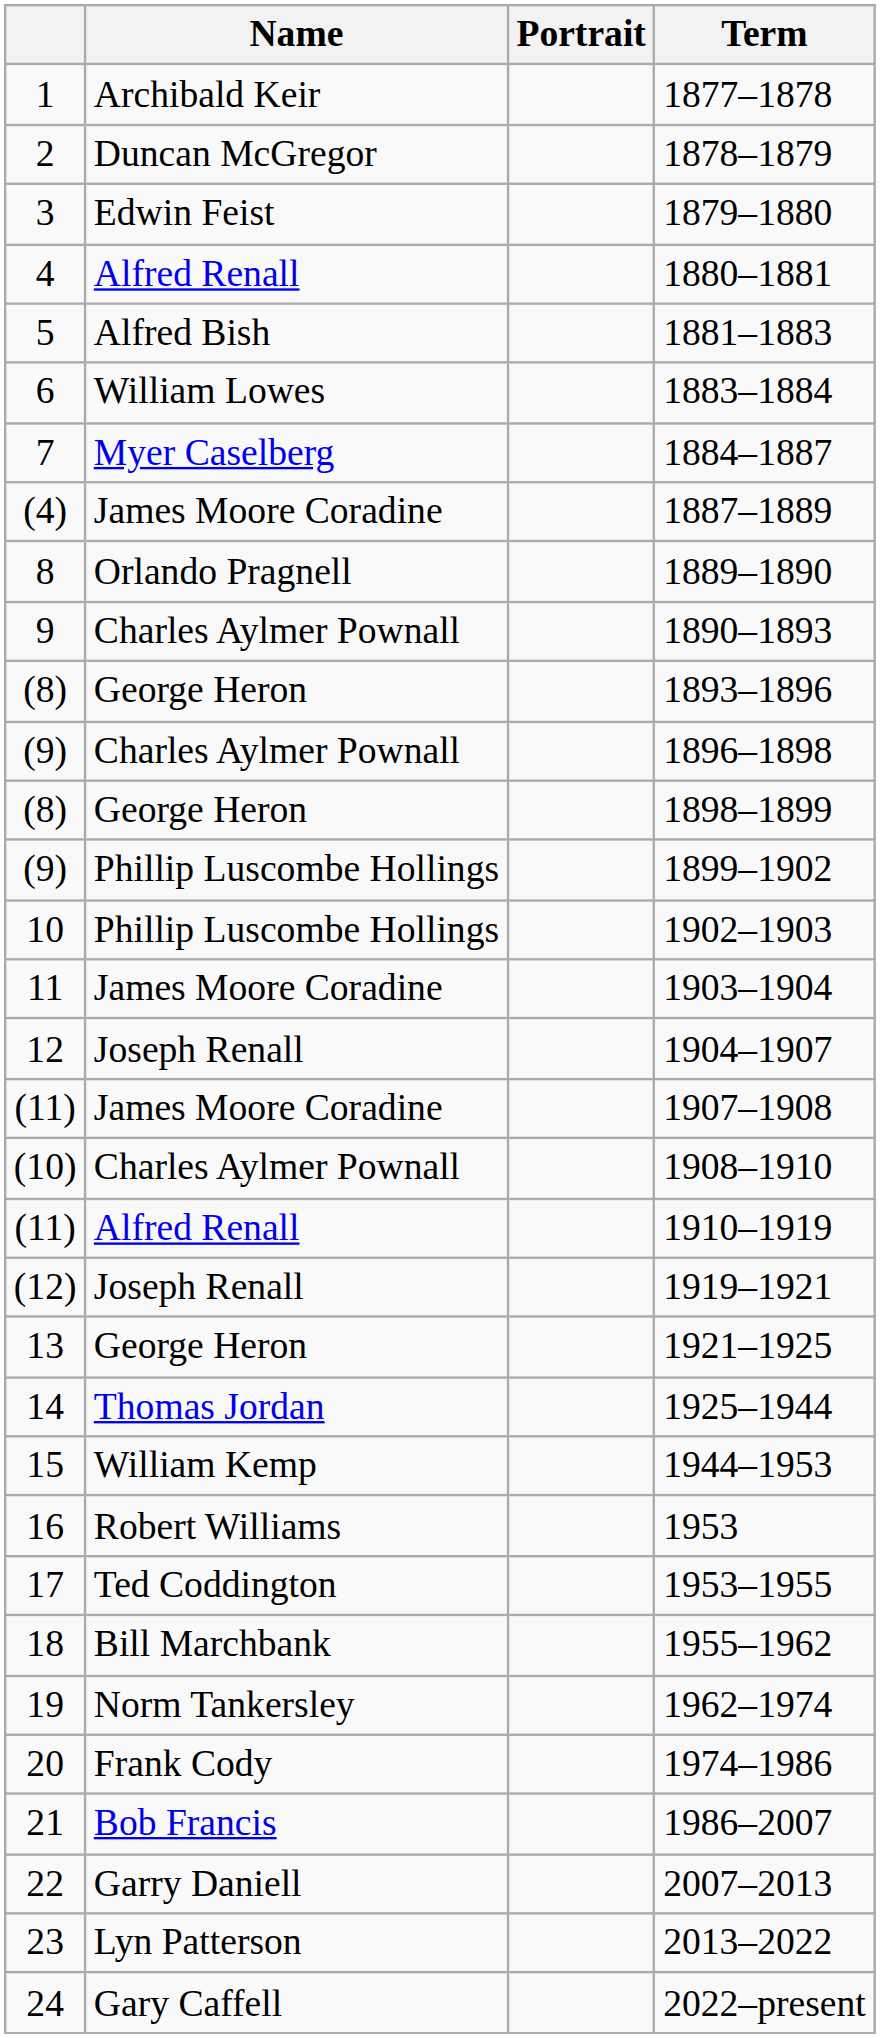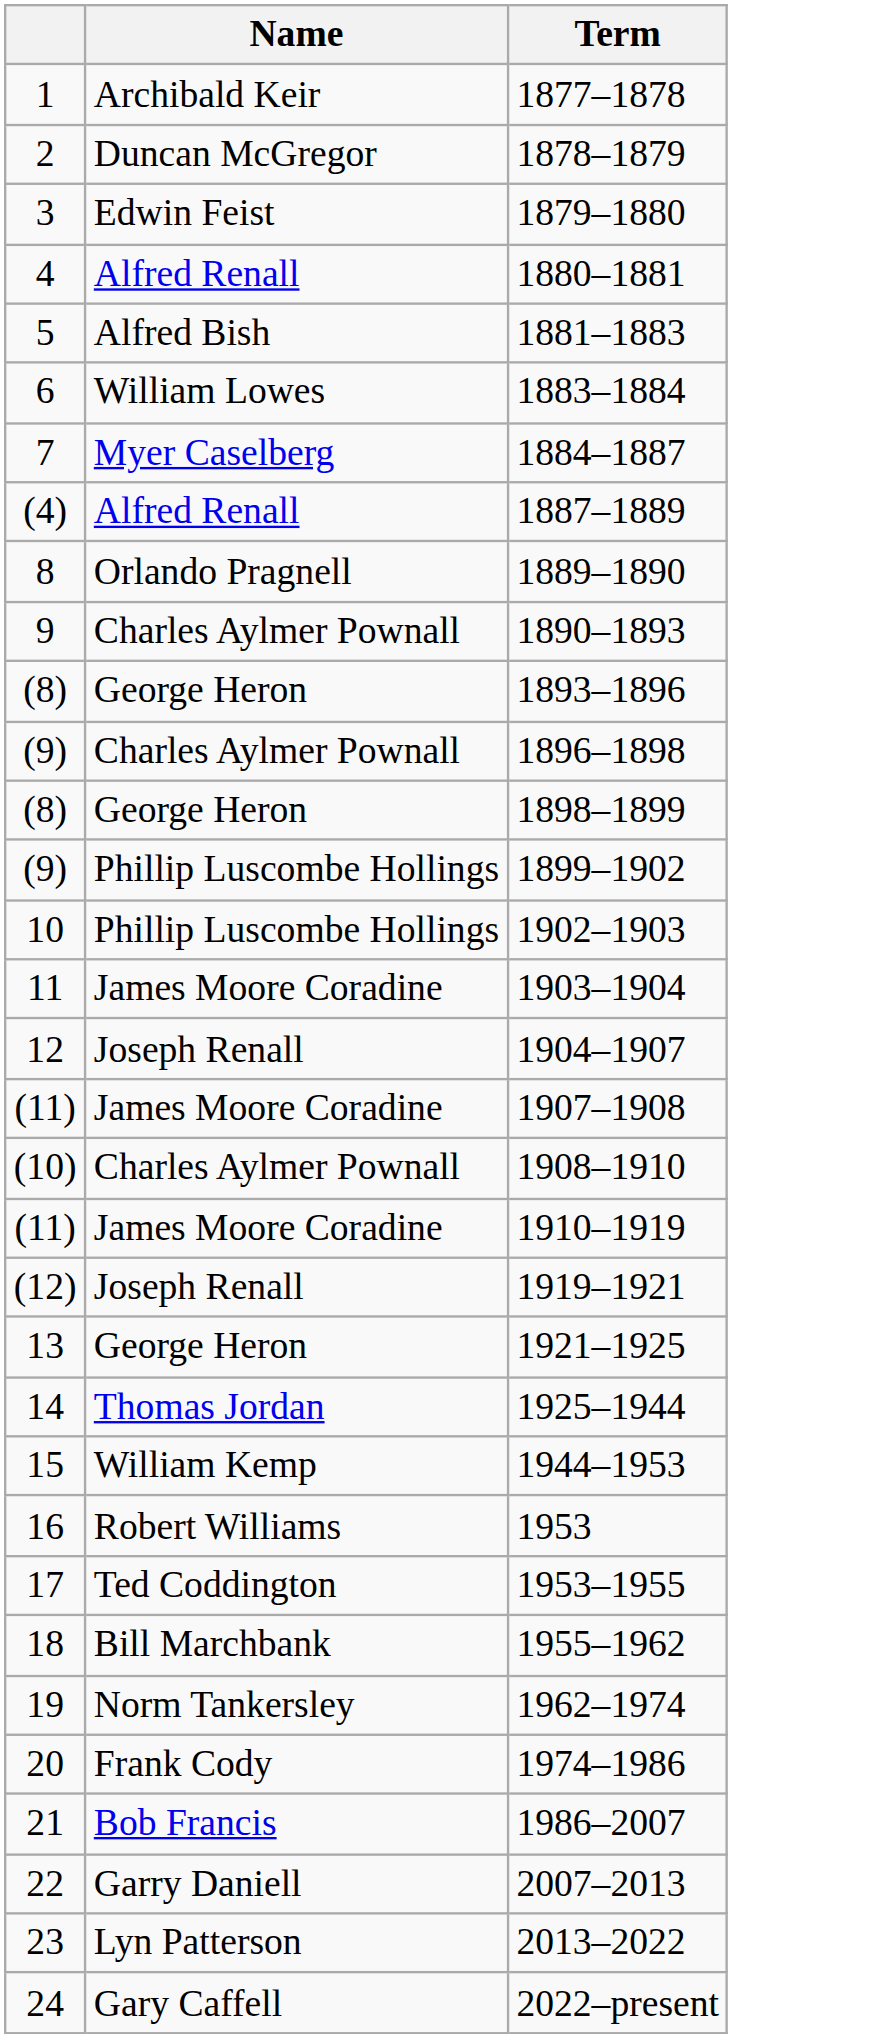 <table class="wikitable">
 <tr>
 <th></th>
 <th>Name</th>
-<th>Portrait</th>
 <th>Term</th>
 </tr>
 <tr>
 <td align=center>1</td>
 <td>Archibald Keir</td>
-<td></td>
 <td>1877–1878</td>
 </tr>
 <tr>
 <td align=center>2</td>
 <td>Duncan McGregor</td>
-<td></td>
 <td>1878–1879</td>
 </tr>
 <tr>
 <td align=center>3</td>
 <td>Edwin Feist</td>
-<td></td>
 <td>1879–1880</td>
 </tr>
 <tr>
 <td align=center>4</td>
 <td><a href='#'>Alfred Renall</a></td>
-<td></td>
 <td>1880–1881</td>
 </tr>
 <tr>
 <td align=center>5</td>
 <td>Alfred Bish</td>
-<td></td>
 <td>1881–1883</td>
 </tr>
 <tr>
 <td align=center>6</td>
 <td>William Lowes</td>
-<td></td>
 <td>1883–1884</td>
 </tr>
 <tr>
 <td align=center>7</td>
 <td><a href='#'>Myer Caselberg</a></td>
-<td></td>
 <td>1884–1887</td>
 </tr>
 <tr>
 <td align=center>(4)</td>
-<td>James Moore Coradine</td>
-<td></td>
+<td><a href='#'>Alfred Renall</a></td>
 <td>1887–1889</td>
 </tr>
 <tr>
 <td align=center>8</td>
 <td>Orlando Pragnell</td>
-<td></td>
 <td>1889–1890</td>
 </tr>
 <tr>
 <td align=center>9</td>
 <td>Charles Aylmer Pownall</td>
-<td></td>
 <td>1890–1893</td>
 </tr>
 <tr>
 <td align=center>(8)</td>
 <td>George Heron</td>
-<td></td>
 <td>1893–1896</td>
 </tr>
 <tr>
 <td align=center>(9)</td>
 <td>Charles Aylmer Pownall</td>
-<td></td>
 <td>1896–1898</td>
 </tr>
 <tr>
 <td align=center>(8)</td>
 <td>George Heron</td>
-<td></td>
 <td>1898–1899</td>
 </tr>
 <tr>
 <td align=center>(9)</td>
 <td>Phillip Luscombe Hollings</td>
-<td></td>
 <td>1899–1902</td>
 </tr>
 <tr>
 <td align=center>10</td>
 <td>Phillip Luscombe Hollings</td>
-<td></td>
 <td>1902–1903</td>
 </tr>
 <tr>
 <td align=center>11</td>
 <td>James Moore Coradine</td>
-<td></td>
 <td>1903–1904</td>
 </tr>
 <tr>
 <td align=center>12</td>
 <td>Joseph Renall</td>
-<td></td>
 <td>1904–1907</td>
 </tr>
 <tr>
 <td align=center>(11)</td>
 <td>James Moore Coradine</td>
-<td></td>
 <td>1907–1908</td>
 </tr>
 <tr>
 <td align=center>(10)</td>
 <td>Charles Aylmer Pownall</td>
-<td></td>
 <td>1908–1910</td>
 </tr>
 <tr>
 <td align=center>(11)</td>
-<td><a href='#'>Alfred Renall</a></td>
-<td></td>
+<td>James Moore Coradine</td>
 <td>1910–1919</td>
 </tr>
 <tr>
 <td align=center>(12)</td>
 <td>Joseph Renall</td>
-<td></td>
 <td>1919–1921</td>
 </tr>
 <tr>
 <td align=center>13</td>
 <td>George Heron</td>
-<td></td>
 <td>1921–1925</td>
 </tr>
 <tr>
 <td align=center>14</td>
 <td><a href='#'>Thomas Jordan</a></td>
-<td></td>
 <td>1925–1944</td>
 </tr>
 <tr>
 <td align=center>15</td>
 <td>William Kemp</td>
-<td></td>
 <td>1944–1953</td>
 </tr>
 <tr>
 <td align=center>16</td>
 <td>Robert Williams</td>
-<td></td>
 <td>1953</td>
 </tr>
 <tr>
 <td align=center>17</td>
 <td>Ted Coddington</td>
-<td></td>
 <td>1953–1955</td>
 </tr>
 <tr>
 <td align=center>18</td>
 <td>Bill Marchbank</td>
-<td></td>
 <td>1955–1962</td>
 </tr>
 <tr>
 <td align=center>19</td>
 <td>Norm  Tankersley</td>
-<td></td>
 <td>1962–1974</td>
 </tr>
 <tr>
 <td align=center>20</td>
 <td>Frank Cody</td>
-<td></td>
 <td>1974–1986</td>
 </tr>
 <tr>
 <td align=center>21</td>
 <td><a href='#'>Bob Francis</a></td>
-<td></td>
 <td>1986–2007</td>
 </tr>
 <tr>
 <td align=center>22</td>
 <td>Garry Daniell</td>
-<td></td>
 <td>2007–2013</td>
 </tr>
 <tr>
 <td align=center>23</td>
 <td>Lyn Patterson</td>
-<td></td>
 <td>2013–2022</td>
 </tr>
 <tr>
 <td align=center>24</td>
 <td>Gary Caffell</td>
-<td></td>
 <td>2022–present</td>
 </tr>
 </table>
